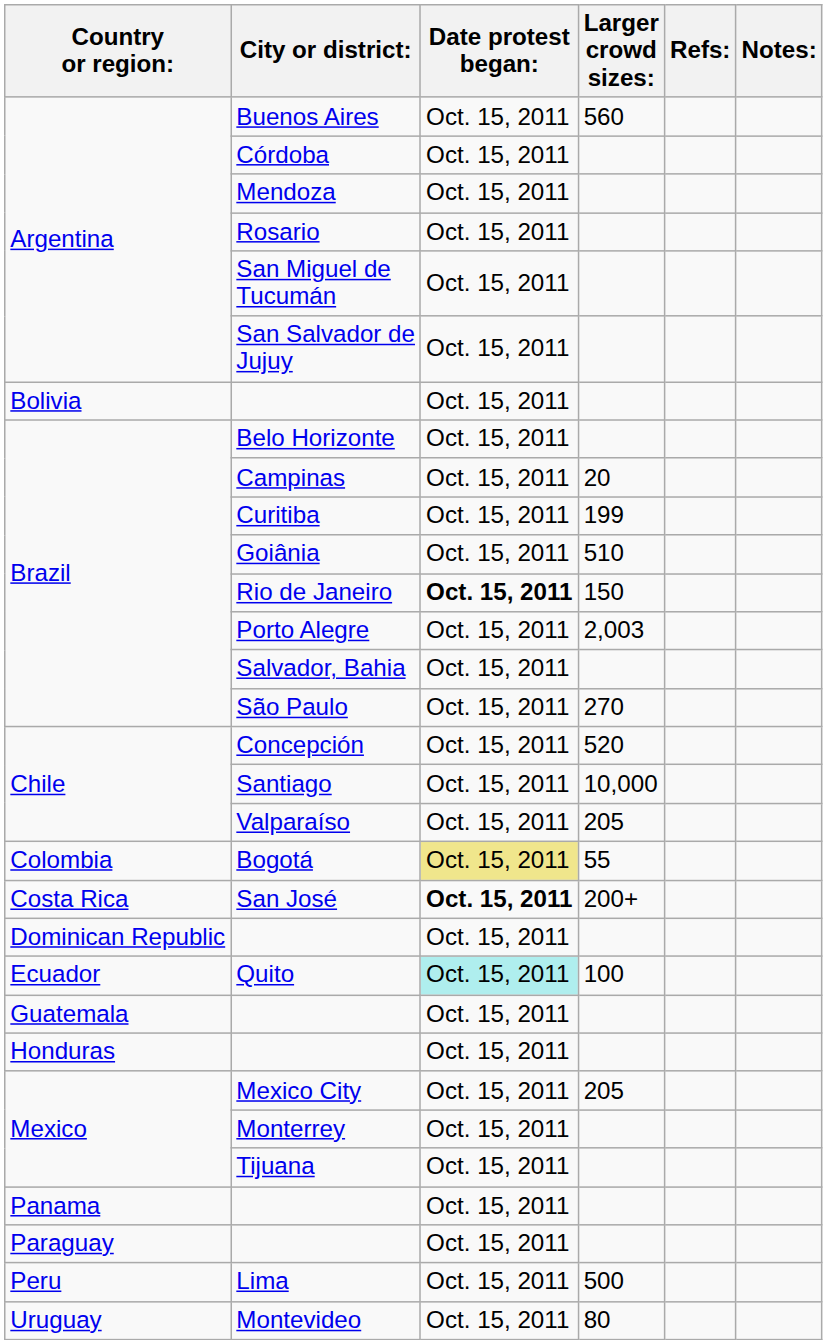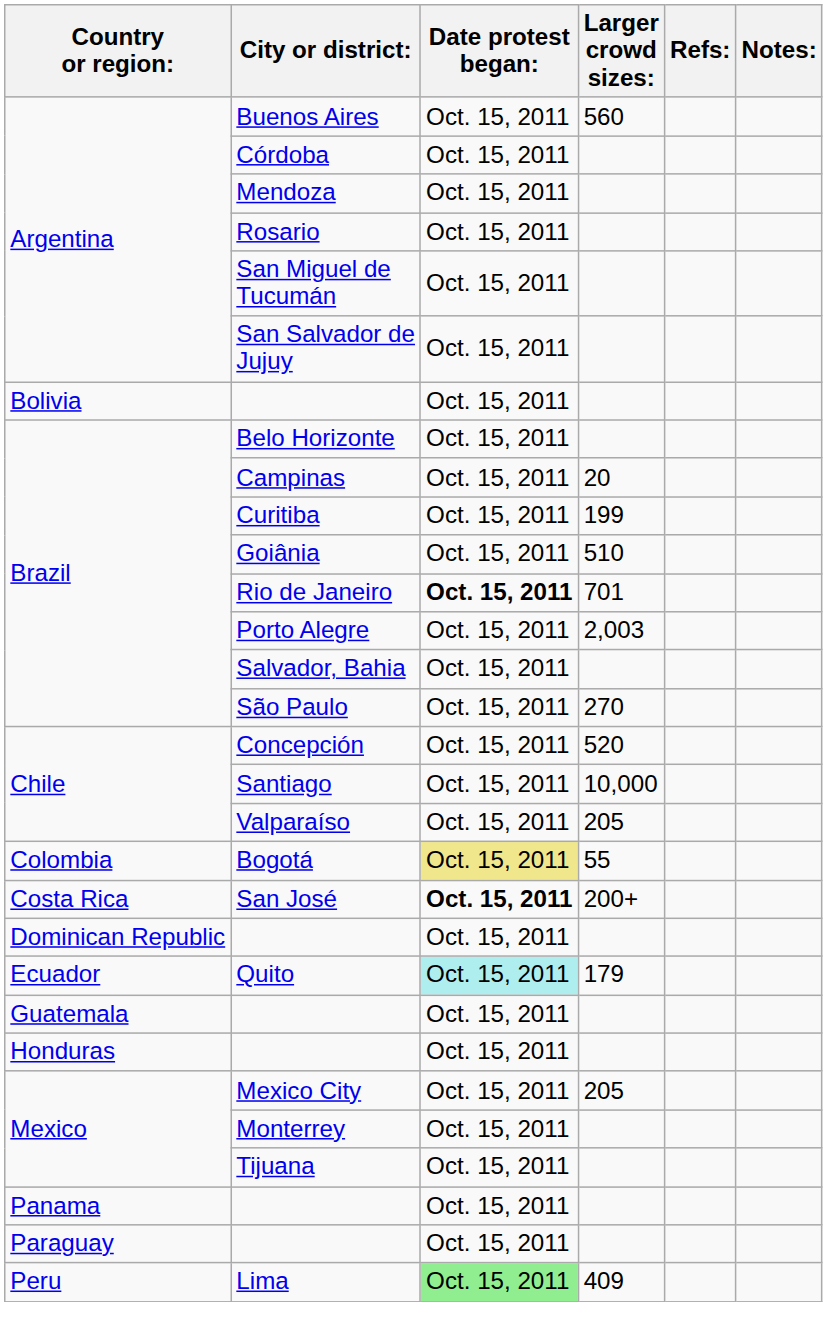 <table class="wikitable sortable">
 <tr>
 <th>Country<br>or region:</th>
 <th>City or district:</th>
 <th>Date protest<br>began:</th>
 <th>Larger<br>crowd<br>sizes:</th>
 <th>Refs:</th>
 <th>Notes:</th>
 </tr>
 <tr>
 <td rowspan="6"><a href='#'>Argentina</a></td>
 <td><a href='#'>Buenos Aires</a></td>
 <td style=white-space:nowrap>Oct. 15, 2011</td>
 <td>560</td>
 <td></td>
 <td></td>
 </tr>
 <tr>
 <td><a href='#'>Córdoba</a></td>
 <td>Oct. 15, 2011</td>
 <td></td>
 <td></td>
 <td></td>
 </tr>
 <tr>
 <td><a href='#'>Mendoza</a></td>
 <td>Oct. 15, 2011</td>
 <td></td>
 <td></td>
 <td></td>
 </tr>
 <tr>
 <td><a href='#'>Rosario</a></td>
 <td>Oct. 15, 2011</td>
 <td></td>
 <td></td>
 <td></td>
 </tr>
 <tr>
 <td><a href='#'>San Miguel de<br>Tucumán</a></td>
 <td>Oct. 15, 2011</td>
 <td></td>
 <td></td>
 <td></td>
 </tr>
 <tr>
 <td><a href='#'>San Salvador de <br> Jujuy</a></td>
 <td>Oct. 15, 2011</td>
 <td></td>
 <td></td>
 <td></td>
 </tr>
 <tr>
 <td><a href='#'>Bolivia</a></td>
 <td></td>
 <td>Oct. 15, 2011</td>
 <td></td>
 <td></td>
 <td></td>
 </tr>
 <tr>
 <td rowspan="8"><a href='#'>Brazil</a></td>
 <td><a href='#'>Belo Horizonte</a></td>
 <td>Oct. 15, 2011</td>
 <td></td>
 <td></td>
 <td></td>
 </tr>
 <tr>
 <td><a href='#'>Campinas</a></td>
 <td>Oct. 15, 2011</td>
 <td>20</td>
 <td></td>
 <td></td>
 </tr>
 <tr>
 <td><a href='#'>Curitiba</a></td>
 <td>Oct. 15, 2011</td>
 <td>199</td>
 <td></td>
 <td></td>
 </tr>
 <tr>
 <td><a href='#'>Goiânia</a></td>
 <td>Oct. 15, 2011</td>
 <td>510</td>
 <td></td>
 <td></td>
 </tr>
 <tr>
 <td><a href='#'>Rio de Janeiro</a></td>
 <td><strong>Oct. 15, 2011</strong></td>
-<td>150</td>
+<td>701</td>
 <td></td>
 <td></td>
 </tr>
 <tr>
 <td><a href='#'>Porto Alegre</a></td>
 <td>Oct. 15, 2011</td>
 <td>2,003</td>
 <td></td>
 <td></td>
 </tr>
 <tr>
 <td><a href='#'>Salvador, Bahia</a></td>
 <td>Oct. 15, 2011</td>
 <td></td>
 <td></td>
 <td></td>
 </tr>
 <tr>
 <td><a href='#'>São Paulo</a></td>
 <td>Oct. 15, 2011</td>
 <td>270</td>
 <td></td>
 <td></td>
 </tr>
 <tr>
 <td rowspan="3"><a href='#'>Chile</a></td>
 <td><a href='#'>Concepción</a></td>
 <td>Oct. 15, 2011</td>
 <td>520</td>
 <td></td>
 <td></td>
 </tr>
 <tr>
 <td><a href='#'>Santiago</a></td>
 <td>Oct. 15, 2011</td>
 <td>10,000</td>
 <td></td>
 <td></td>
 </tr>
 <tr>
 <td><a href='#'>Valparaíso</a></td>
 <td>Oct. 15, 2011</td>
 <td>205</td>
 <td></td>
 <td></td>
 </tr>
 <tr>
 <td><a href='#'>Colombia</a></td>
 <td><a href='#'>Bogotá</a></td>
 <td style="background: khaki;">Oct. 15, 2011</td>
 <td>55</td>
 <td></td>
 <td></td>
 </tr>
 <tr>
 <td><a href='#'>Costa Rica</a></td>
 <td><a href='#'>San José</a></td>
 <td><strong>Oct. 15, 2011</strong></td>
 <td>200+</td>
 <td></td>
 <td></td>
 </tr>
 <tr>
 <td><a href='#'>Dominican Republic</a></td>
 <td></td>
 <td>Oct. 15, 2011</td>
 <td></td>
 <td></td>
 <td></td>
 </tr>
 <tr>
 <td><a href='#'>Ecuador</a></td>
 <td><a href='#'>Quito</a></td>
 <td style="background: paleturquoise;">Oct. 15, 2011</td>
-<td>100</td>
+<td>179</td>
 <td></td>
 <td></td>
 </tr>
 <tr>
 <td><a href='#'>Guatemala</a></td>
 <td></td>
 <td>Oct. 15, 2011</td>
 <td></td>
 <td></td>
 <td></td>
 </tr>
 <tr>
 <td><a href='#'>Honduras</a></td>
 <td></td>
 <td>Oct. 15, 2011</td>
 <td></td>
 <td></td>
 <td></td>
 </tr>
 <tr>
 <td rowspan="3"><a href='#'>Mexico</a></td>
 <td><a href='#'>Mexico City</a></td>
 <td>Oct. 15, 2011</td>
 <td>205</td>
 <td></td>
 <td></td>
 </tr>
 <tr>
 <td><a href='#'>Monterrey</a></td>
 <td>Oct. 15, 2011</td>
 <td></td>
 <td></td>
 <td></td>
 </tr>
 <tr>
 <td><a href='#'>Tijuana</a></td>
 <td>Oct. 15, 2011</td>
 <td></td>
 <td></td>
 <td></td>
 </tr>
 <tr>
 <td><a href='#'>Panama</a></td>
 <td></td>
 <td>Oct. 15, 2011</td>
 <td></td>
 <td></td>
 <td></td>
 </tr>
 <tr>
 <td><a href='#'>Paraguay</a></td>
 <td></td>
 <td>Oct. 15, 2011</td>
 <td></td>
 <td></td>
 <td></td>
 </tr>
 <tr>
 <td><a href='#'>Peru</a></td>
 <td><a href='#'>Lima</a></td>
-<td>Oct. 15, 2011</td>
-<td>500</td>
-<td></td>
-<td></td>
-</tr>
-<tr>
-<td><a href='#'>Uruguay</a></td>
-<td><a href='#'>Montevideo</a></td>
-<td>Oct. 15, 2011</td>
-<td>80</td>
+<td style="background: lightgreen;">Oct. 15, 2011</td>
+<td>409</td>
 <td></td>
 <td></td>
 </tr>
 </table>
